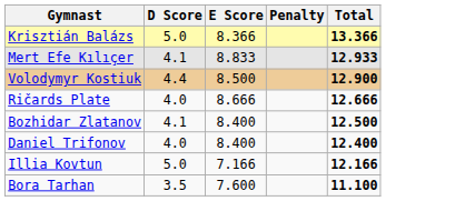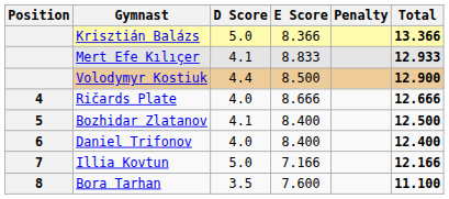 <table class="wikitable sortable" style="text-align:center;">
 <tr>
+<th>Position</th>
 <th>Gymnast</th>
 <th>D Score</th>
 <th>E Score</th>
 <th>Penalty</th>
 <th>Total</th>
 </tr>
 <tr style="background:#fffcaf;">
+<th scope="row" style="text-align:center"></th>
 <td style="text-align:left;"> <a href='#'>Krisztián Balázs</a></td>
 <td>5.0</td>
 <td>8.366</td>
 <td></td>
 <td><strong>13.366</strong></td>
 </tr>
 <tr style="background:#e5e5e5;">
+<th scope="row" style="text-align:center"></th>
 <td style="text-align:left;"> <a href='#'>Mert Efe Kılıçer</a></td>
 <td>4.1</td>
 <td>8.833</td>
 <td></td>
 <td><strong>12.933</strong></td>
 </tr>
 <tr style="background:#ec9;">
+<th scope="row" style="text-align:center"></th>
 <td style="text-align:left;"> <a href='#'>Volodymyr Kostiuk</a></td>
 <td>4.4</td>
 <td>8.500</td>
 <td></td>
 <td><strong>12.900</strong></td>
 </tr>
 <tr>
+<th>4</th>
 <td style="text-align:left;"> <a href='#'>Ričards Plate</a></td>
 <td>4.0</td>
 <td>8.666</td>
 <td></td>
 <td><strong>12.666</strong></td>
 </tr>
 <tr>
+<th>5</th>
 <td style="text-align:left;"> <a href='#'>Bozhidar Zlatanov</a></td>
 <td>4.1</td>
 <td>8.400</td>
 <td></td>
 <td><strong>12.500</strong></td>
 </tr>
 <tr>
+<th>6</th>
 <td style="text-align:left;"> <a href='#'>Daniel Trifonov</a></td>
 <td>4.0</td>
 <td>8.400</td>
 <td></td>
 <td><strong>12.400</strong></td>
 </tr>
 <tr>
+<th>7</th>
 <td style="text-align:left;"> <a href='#'>Illia Kovtun</a></td>
 <td>5.0</td>
 <td>7.166</td>
 <td></td>
 <td><strong>12.166</strong></td>
 </tr>
 <tr>
+<th>8</th>
 <td style="text-align:left;"> <a href='#'>Bora Tarhan</a></td>
 <td>3.5</td>
 <td>7.600</td>
 <td></td>
 <td><strong>11.100</strong></td>
 </tr>
 </table>
